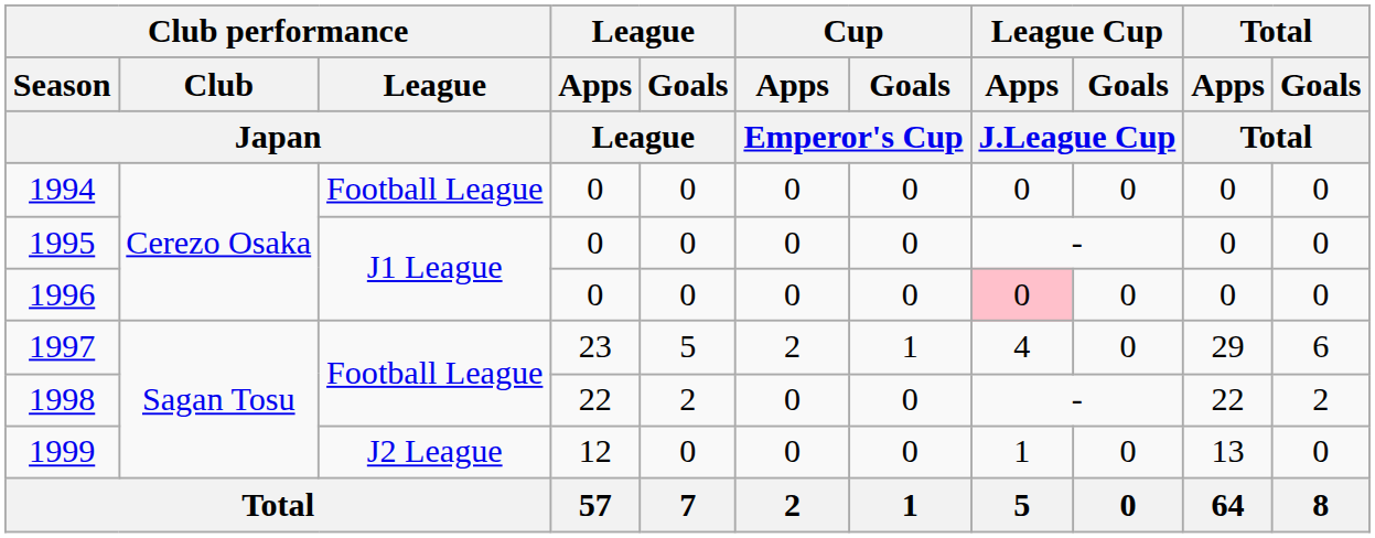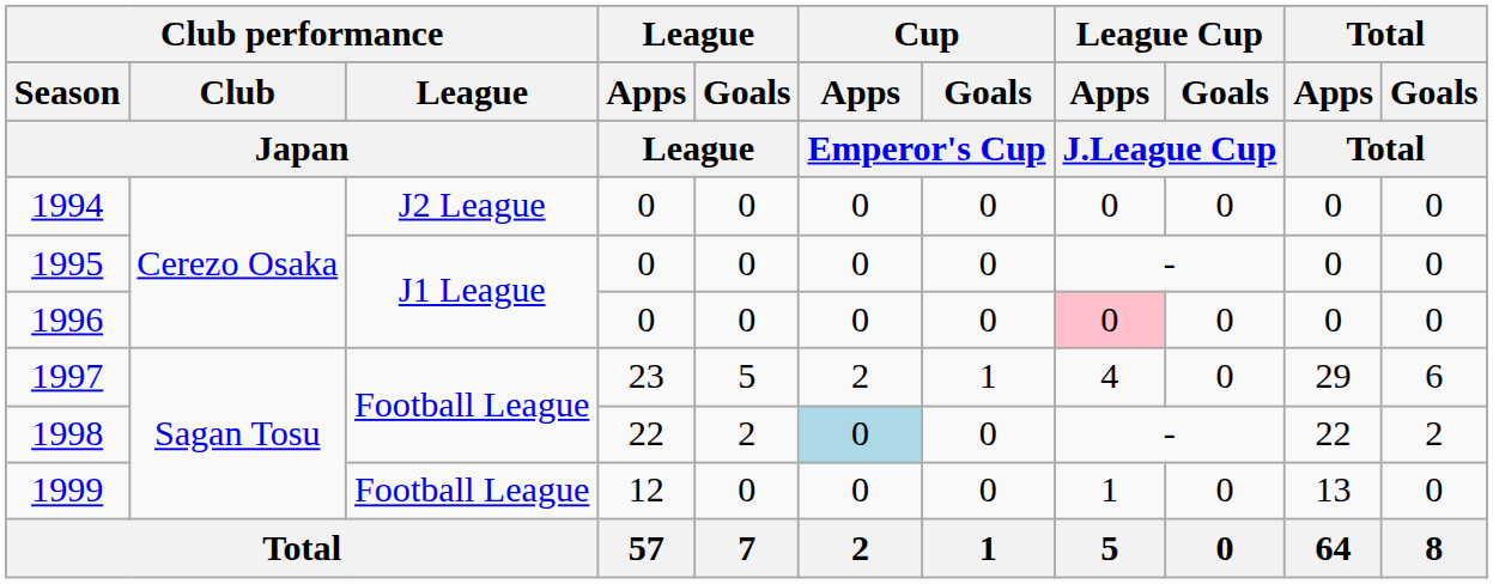 <table class="wikitable" style="text-align:center;">
 <tr>
 <th colspan=3>Club performance</th>
 <th colspan=2>League</th>
 <th colspan=2>Cup</th>
 <th colspan=2>League Cup</th>
 <th colspan=2>Total</th>
 </tr>
 <tr>
 <th>Season</th>
 <th>Club</th>
 <th>League</th>
 <th>Apps</th>
 <th>Goals</th>
 <th>Apps</th>
 <th>Goals</th>
 <th>Apps</th>
 <th>Goals</th>
 <th>Apps</th>
 <th>Goals</th>
 </tr>
 <tr>
 <th colspan=3>Japan</th>
 <th colspan=2>League</th>
 <th colspan=2><a href='#'>Emperor's Cup</a></th>
 <th colspan=2><a href='#'>J.League Cup</a></th>
 <th colspan=2>Total</th>
 </tr>
 <tr>
 <td><a href='#'>1994</a></td>
 <td rowspan="3"><a href='#'>Cerezo Osaka</a></td>
-<td><a href='#'>Football League</a></td>
+<td><a href='#'>J2 League</a></td>
 <td>0</td>
 <td>0</td>
 <td>0</td>
 <td>0</td>
 <td>0</td>
 <td>0</td>
 <td>0</td>
 <td>0</td>
 </tr>
 <tr>
 <td><a href='#'>1995</a></td>
 <td rowspan="2"><a href='#'>J1 League</a></td>
 <td>0</td>
 <td>0</td>
 <td>0</td>
 <td>0</td>
 <td colspan="2">-</td>
 <td>0</td>
 <td>0</td>
 </tr>
 <tr>
 <td><a href='#'>1996</a></td>
 <td>0</td>
 <td>0</td>
 <td>0</td>
 <td>0</td>
 <td style="background: pink;">0</td>
 <td>0</td>
 <td>0</td>
 <td>0</td>
 </tr>
 <tr>
 <td><a href='#'>1997</a></td>
 <td rowspan="3"><a href='#'>Sagan Tosu</a></td>
 <td rowspan="2"><a href='#'>Football League</a></td>
 <td>23</td>
 <td>5</td>
 <td>2</td>
 <td>1</td>
 <td>4</td>
 <td>0</td>
 <td>29</td>
 <td>6</td>
 </tr>
 <tr>
 <td><a href='#'>1998</a></td>
 <td>22</td>
 <td>2</td>
-<td>0</td>
+<td style="background: lightblue;">0</td>
 <td>0</td>
 <td colspan="2">-</td>
 <td>22</td>
 <td>2</td>
 </tr>
 <tr>
 <td><a href='#'>1999</a></td>
-<td><a href='#'>J2 League</a></td>
+<td><a href='#'>Football League</a></td>
 <td>12</td>
 <td>0</td>
 <td>0</td>
 <td>0</td>
 <td>1</td>
 <td>0</td>
 <td>13</td>
 <td>0</td>
 </tr>
 <tr>
 <th colspan=3>Total</th>
 <th>57</th>
 <th>7</th>
 <th>2</th>
 <th>1</th>
 <th>5</th>
 <th>0</th>
 <th>64</th>
 <th>8</th>
 </tr>
 </table>
